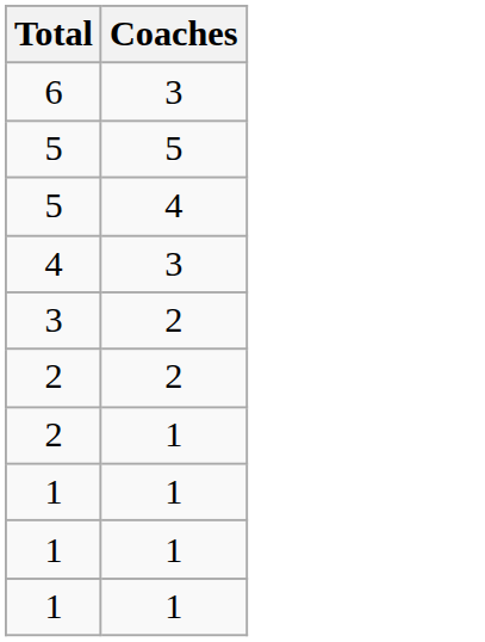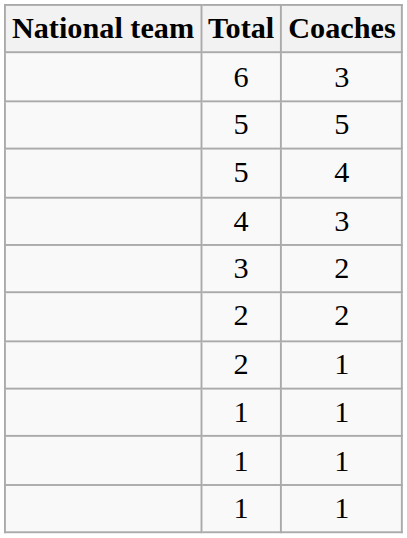 <table class="wikitable sortable">
 <tr>
+<th>National team</th>
 <th>Total</th>
 <th>Coaches</th>
 </tr>
 <tr>
+<td></td>
 <td align="center">6</td>
 <td align="center">3</td>
 </tr>
 <tr>
+<td></td>
 <td align="center">5</td>
 <td align="center">5</td>
 </tr>
 <tr>
+<td></td>
 <td align="center">5</td>
 <td align="center">4</td>
 </tr>
 <tr>
+<td></td>
 <td align="center">4</td>
 <td align="center">3</td>
 </tr>
 <tr>
+<td></td>
 <td align="center">3</td>
 <td align="center">2</td>
 </tr>
 <tr>
+<td></td>
 <td align="center">2</td>
 <td align="center">2</td>
 </tr>
 <tr>
+<td></td>
 <td align="center">2</td>
 <td align="center">1</td>
 </tr>
 <tr>
+<td></td>
 <td align="center">1</td>
 <td align="center">1</td>
 </tr>
 <tr>
+<td></td>
 <td align="center">1</td>
 <td align="center">1</td>
 </tr>
 <tr>
+<td></td>
 <td align="center">1</td>
 <td align="center">1</td>
 </tr>
 </table>
